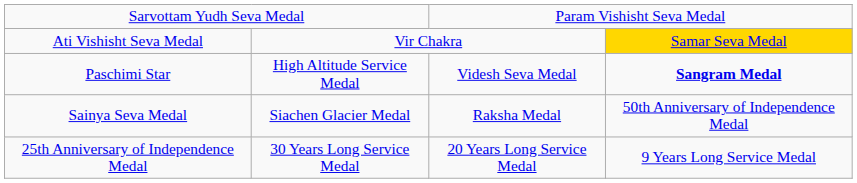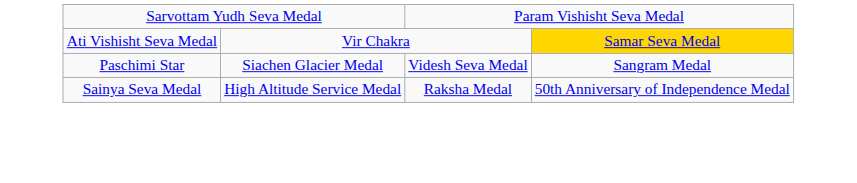 <table class="wikitable" style="margin:1em auto; text-align:center;">
 <tr>
 <td colspan="2"><a href='#'>Sarvottam Yudh Seva Medal</a></td>
 <td colspan="2"><a href='#'>Param Vishisht Seva Medal</a></td>
 </tr>
 <tr>
 <td colspan="1"><a href='#'>Ati Vishisht Seva Medal</a></td>
 <td colspan= "2" style="text-align:center;"><a href='#'>Vir Chakra</a></td>
 <td colspan="1" style="background: gold;"><a href='#'>Samar Seva Medal</a></td>
 </tr>
 <tr>
 <td><a href='#'>Paschimi Star</a></td>
-<td><a href='#'>High Altitude Service Medal</a></td>
+<td><a href='#'>Siachen Glacier Medal</a></td>
 <td><a href='#'>Videsh Seva Medal</a></td>
-<td><strong><a href='#'>Sangram Medal</a></strong></td>
+<td><a href='#'>Sangram Medal</a></td>
 </tr>
 <tr>
 <td><a href='#'>Sainya Seva Medal</a></td>
-<td><a href='#'>Siachen Glacier Medal</a></td>
+<td><a href='#'>High Altitude Service Medal</a></td>
 <td><a href='#'>Raksha Medal</a></td>
 <td><a href='#'>50th Anniversary of Independence Medal</a></td>
 </tr>
-<tr>
-<td><a href='#'>25th Anniversary of Independence Medal</a></td>
-<td><a href='#'>30 Years Long Service Medal</a></td>
-<td><a href='#'>20 Years Long Service Medal</a></td>
-<td><a href='#'>9 Years Long Service Medal</a></td>
-</tr>
 </table>
